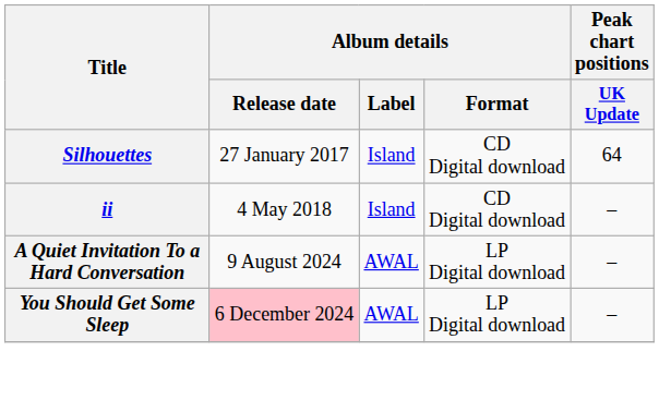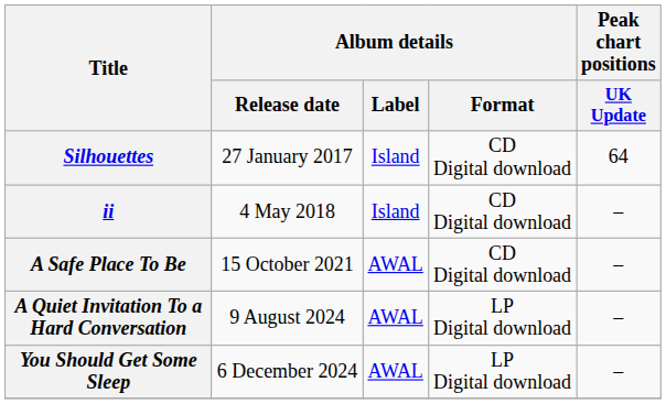 <table class="wikitable plainrowheaders" style="text-align:center;">
 <tr>
 <th scope="col" rowspan="2" style="width:10em;">Title</th>
 <th colspan="3" scope="col" style="width:18em;">Album details</th>
 <th scope="col" colspan="1">Peak chart positions</th>
 </tr>
 <tr>
 <th>Release date</th>
 <th>Label</th>
 <th>Format</th>
 <th scope="col" style="width:2.5em; font-size:90%;"><a href='#'>UK Update</a></th>
 </tr>
 <tr>
 <th scope="row"><em><a href='#'>Silhouettes</a></em></th>
 <td>27 January 2017</td>
 <td><a href='#'>Island</a></td>
 <td>CD<br>Digital download</td>
 <td>64</td>
 </tr>
 <tr>
 <th scope="row"><em><a href='#'>ii</a></em></th>
 <td>4 May 2018</td>
 <td><a href='#'>Island</a></td>
 <td>CD<br>Digital download</td>
 <td>–</td>
 </tr>
 <tr>
+<th scope="row"><em>A Safe Place To Be</em></th>
+<td>15 October 2021</td>
+<td><a href='#'>AWAL</a></td>
+<td>CD<br>Digital download</td>
+<td>–</td>
+</tr>
+<tr>
 <th scope="row"><em>A Quiet Invitation To a Hard Conversation</em></th>
 <td>9 August 2024</td>
 <td><a href='#'>AWAL</a></td>
 <td>LP<br>Digital download</td>
 <td>–</td>
 </tr>
 <tr>
 <th scope="row"><em>You Should Get Some Sleep</em></th>
-<td style="background: pink;">6 December 2024</td>
+<td>6 December 2024</td>
 <td><a href='#'>AWAL</a></td>
 <td>LP<br>Digital download</td>
 <td>–</td>
 </tr>
 <tr>
 </tr>
 </table>
